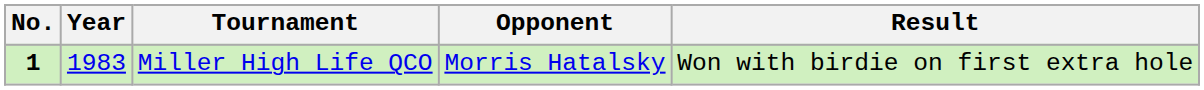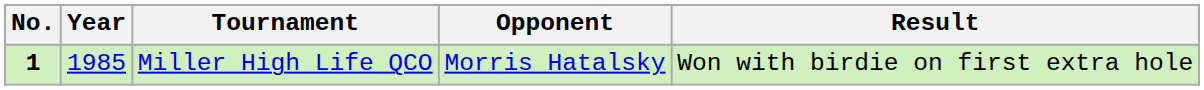 <table class="wikitable" style="font-size:95%;">
 <tr>
 <th>No.</th>
 <th>Year</th>
 <th>Tournament</th>
 <th>Opponent</th>
 <th>Result</th>
 </tr>
 <tr style="background:#D0F0C0;">
 <td align=center><strong>1</strong></td>
-<td><a href='#'>1983</a></td>
+<td><a href='#'>1985</a></td>
 <td><a href='#'>Miller High Life QCO</a></td>
 <td> <a href='#'>Morris Hatalsky</a></td>
 <td>Won with birdie on first extra hole</td>
 </tr>
 </table>
